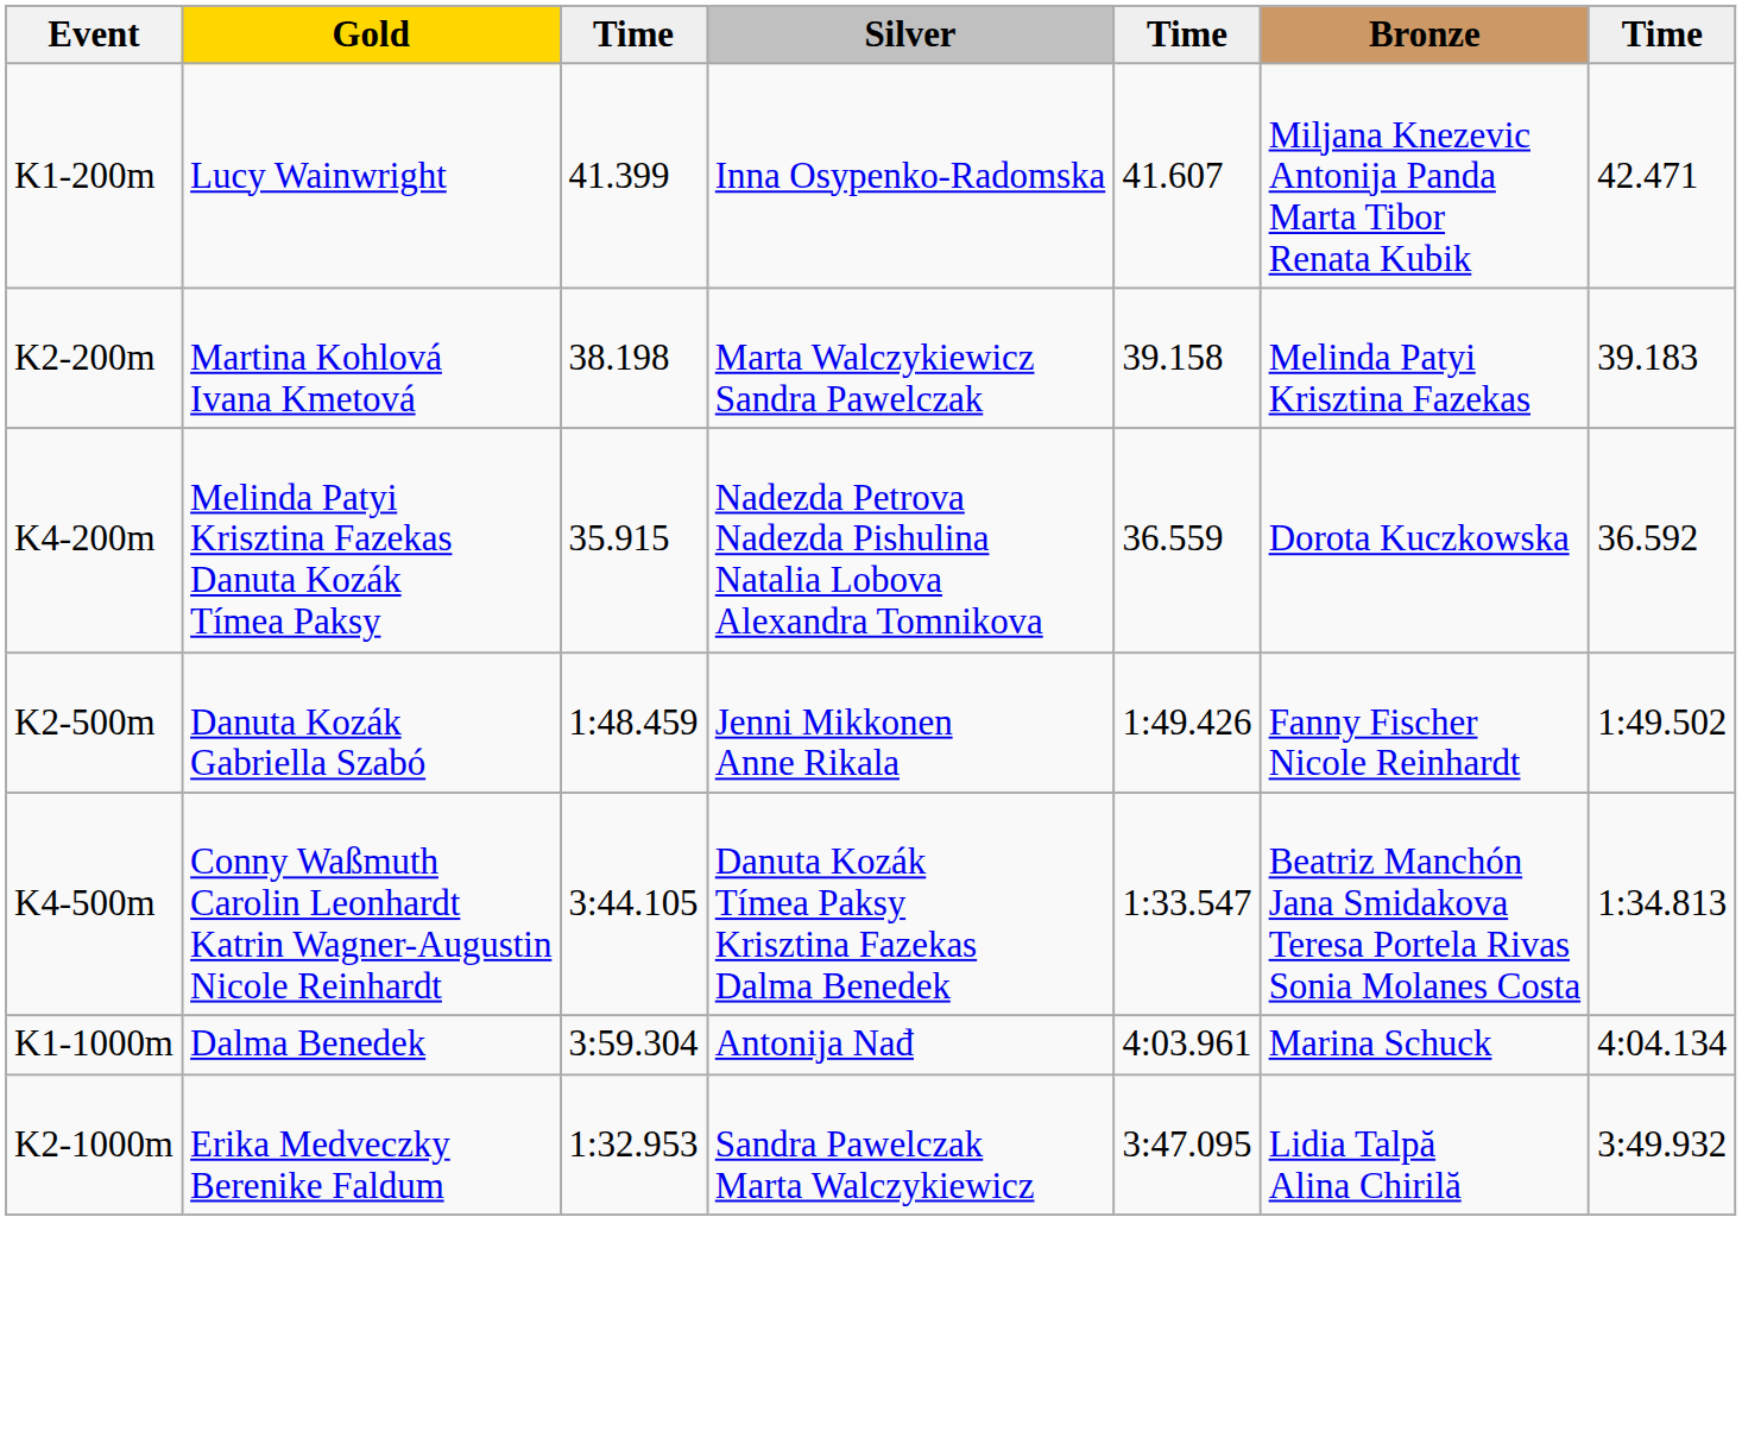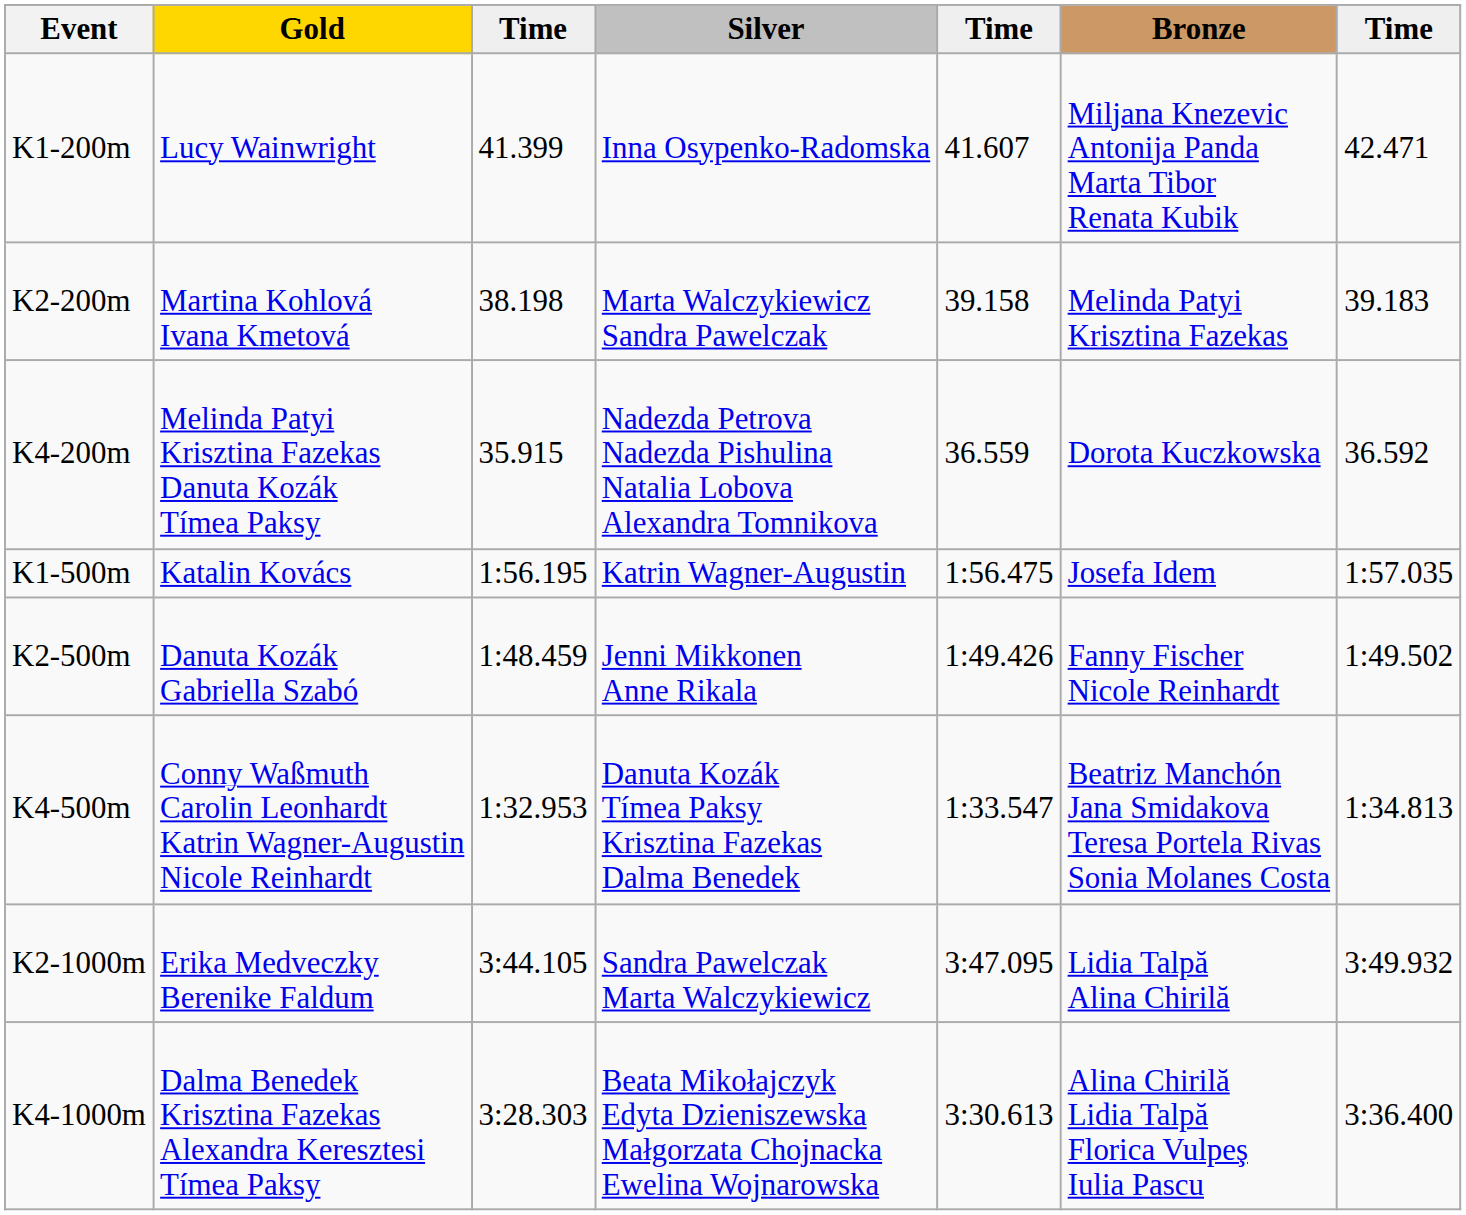 <table class="wikitable">
 <tr>
 <th>Event</th>
 <td align=center bgcolor="gold"><strong>Gold</strong></td>
 <td align=center bgcolor="EFEFEF"><strong>Time</strong></td>
 <td align=center bgcolor="silver"><strong>Silver</strong></td>
 <td align=center bgcolor="EFEFEF"><strong>Time</strong></td>
 <td align=center bgcolor="CC9966"><strong>Bronze</strong></td>
 <td align=center bgcolor="EFEFEF"><strong>Time</strong></td>
 </tr>
 <tr>
 <td>K1-200m</td>
 <td> <a href='#'>Lucy Wainwright</a></td>
 <td>41.399</td>
 <td> <a href='#'>Inna Osypenko-Radomska</a></td>
 <td>41.607</td>
 <td><br><a href='#'>Miljana Knezevic</a><br><a href='#'>Antonija Panda</a><br><a href='#'>Marta Tibor</a><br><a href='#'>Renata Kubik</a></td>
 <td>42.471</td>
 </tr>
 <tr>
 <td>K2-200m</td>
 <td><br><a href='#'>Martina Kohlová</a><br><a href='#'>Ivana Kmetová</a></td>
 <td>38.198</td>
 <td><br><a href='#'>Marta Walczykiewicz</a><br><a href='#'>Sandra Pawelczak</a></td>
 <td>39.158</td>
 <td><br><a href='#'>Melinda Patyi</a><br><a href='#'>Krisztina Fazekas</a></td>
 <td>39.183</td>
 </tr>
 <tr>
 <td>K4-200m</td>
 <td><br><a href='#'>Melinda Patyi</a><br><a href='#'>Krisztina Fazekas</a><br><a href='#'>Danuta Kozák</a><br><a href='#'>Tímea Paksy</a></td>
 <td>35.915</td>
 <td><br><a href='#'>Nadezda Petrova</a><br><a href='#'>Nadezda Pishulina</a><br><a href='#'>Natalia Lobova</a><br><a href='#'>Alexandra Tomnikova</a></td>
 <td>36.559</td>
 <td> <a href='#'>Dorota Kuczkowska</a></td>
 <td>36.592</td>
 </tr>
 <tr>
+<td>K1-500m</td>
+<td> <a href='#'>Katalin Kovács</a></td>
+<td>1:56.195</td>
+<td> <a href='#'>Katrin Wagner-Augustin</a></td>
+<td>1:56.475</td>
+<td> <a href='#'>Josefa Idem</a></td>
+<td>1:57.035</td>
+</tr>
+<tr>
 <td>K2-500m</td>
 <td><br><a href='#'>Danuta Kozák</a><br><a href='#'>Gabriella Szabó</a></td>
 <td>1:48.459</td>
 <td><br><a href='#'>Jenni Mikkonen</a><br><a href='#'>Anne Rikala</a></td>
 <td>1:49.426</td>
 <td><br><a href='#'>Fanny Fischer</a><br><a href='#'>Nicole Reinhardt</a></td>
 <td>1:49.502</td>
 </tr>
 <tr>
 <td>K4-500m</td>
 <td><br><a href='#'>Conny Waßmuth</a><br><a href='#'>Carolin Leonhardt</a><br><a href='#'>Katrin Wagner-Augustin</a><br><a href='#'>Nicole Reinhardt</a></td>
-<td>3:44.105</td>
+<td>1:32.953</td>
 <td><br><a href='#'>Danuta Kozák</a><br><a href='#'>Tímea Paksy</a><br><a href='#'>Krisztina Fazekas</a><br><a href='#'>Dalma Benedek</a></td>
 <td>1:33.547</td>
 <td><br><a href='#'>Beatriz Manchón</a><br><a href='#'>Jana Smidakova</a><br><a href='#'>Teresa Portela Rivas</a><br><a href='#'>Sonia Molanes Costa</a></td>
 <td>1:34.813</td>
 </tr>
 <tr>
-<td>K1-1000m</td>
-<td> <a href='#'>Dalma Benedek</a></td>
-<td>3:59.304</td>
-<td> <a href='#'>Antonija Nađ</a></td>
-<td>4:03.961</td>
-<td> <a href='#'>Marina Schuck</a></td>
-<td>4:04.134</td>
-</tr>
-<tr>
 <td>K2-1000m</td>
 <td><br><a href='#'>Erika Medveczky</a><br><a href='#'>Berenike Faldum</a></td>
-<td>1:32.953</td>
+<td>3:44.105</td>
 <td><br><a href='#'>Sandra Pawelczak</a><br><a href='#'>Marta Walczykiewicz</a></td>
 <td>3:47.095</td>
 <td><br><a href='#'>Lidia Talpă</a><br><a href='#'>Alina Chirilă</a></td>
 <td>3:49.932</td>
 </tr>
+<tr>
+<td>K4-1000m</td>
+<td><br><a href='#'>Dalma Benedek</a><br><a href='#'>Krisztina Fazekas</a><br><a href='#'>Alexandra Keresztesi</a><br><a href='#'>Tímea Paksy</a></td>
+<td>3:28.303</td>
+<td><br><a href='#'>Beata Mikołajczyk</a><br><a href='#'>Edyta Dzieniszewska</a><br><a href='#'>Małgorzata Chojnacka</a><br><a href='#'>Ewelina Wojnarowska</a></td>
+<td>3:30.613</td>
+<td><br><a href='#'>Alina Chirilă</a><br><a href='#'>Lidia Talpă</a><br><a href='#'>Florica Vulpeş</a><br><a href='#'>Iulia Pascu</a></td>
+<td>3:36.400</td>
+</tr>
 </table>
